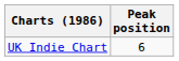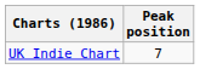 <table class="wikitable sortable">
 <tr>
 <th scope="col">Charts (1986)</th>
 <th scope="col">Peak<br>position</th>
 </tr>
 <tr>
 <td><a href='#'>UK Indie Chart</a></td>
-<td style="text-align: center; ">6</td>
+<td style="text-align: center; ">7</td>
 </tr>
 </table>
